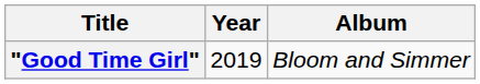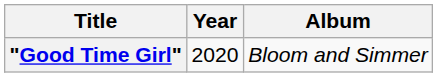 <table class="wikitable plainrowheaders" style="text-align:center;">
 <tr>
 <th>Title</th>
 <th>Year</th>
 <th>Album</th>
 </tr>
 <tr>
 <th scope="row">"<a href='#'>Good Time Girl</a>"</th>
-<td>2019</td>
+<td>2020</td>
 <td><em>Bloom and Simmer</em> </td>
 </tr>
 </table>
